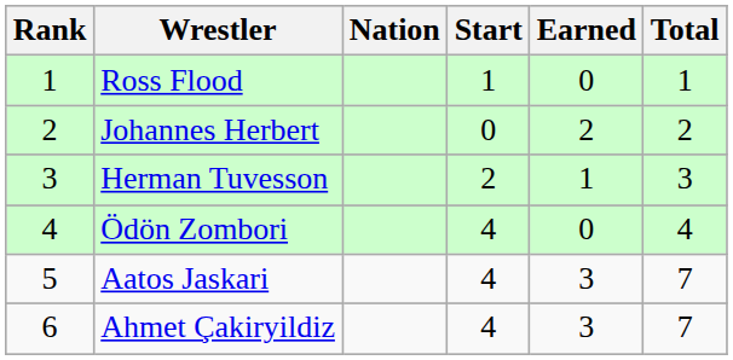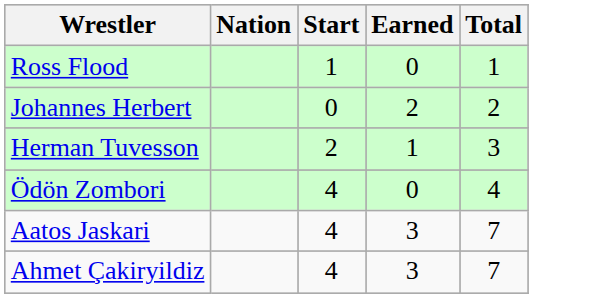 <table class="wikitable sortable" style="text-align:center;">
 <tr>
-<th>Rank</th>
 <th>Wrestler</th>
 <th>Nation</th>
 <th>Start</th>
 <th>Earned</th>
 <th>Total</th>
 </tr>
 <tr style="background:#cfc;">
-<td>1</td>
 <td align=left><a href='#'>Ross Flood</a></td>
 <td align=left></td>
 <td>1</td>
 <td>0</td>
 <td>1</td>
 </tr>
 <tr style="background:#cfc;">
-<td>2</td>
 <td align=left><a href='#'>Johannes Herbert</a></td>
 <td align=left></td>
 <td>0</td>
 <td>2</td>
 <td>2</td>
 </tr>
 <tr style="background:#cfc;">
-<td>3</td>
 <td align=left><a href='#'>Herman Tuvesson</a></td>
 <td align=left></td>
 <td>2</td>
 <td>1</td>
 <td>3</td>
 </tr>
 <tr style="background:#cfc;">
-<td>4</td>
 <td align=left><a href='#'>Ödön Zombori</a></td>
 <td align=left></td>
 <td>4</td>
 <td>0</td>
 <td>4</td>
 </tr>
 <tr>
-<td>5</td>
 <td align=left><a href='#'>Aatos Jaskari</a></td>
 <td align=left></td>
 <td>4</td>
 <td>3</td>
 <td>7</td>
 </tr>
 <tr>
-<td>6</td>
 <td align=left><a href='#'>Ahmet Çakiryildiz</a></td>
 <td align=left></td>
 <td>4</td>
 <td>3</td>
 <td>7</td>
 </tr>
 </table>
